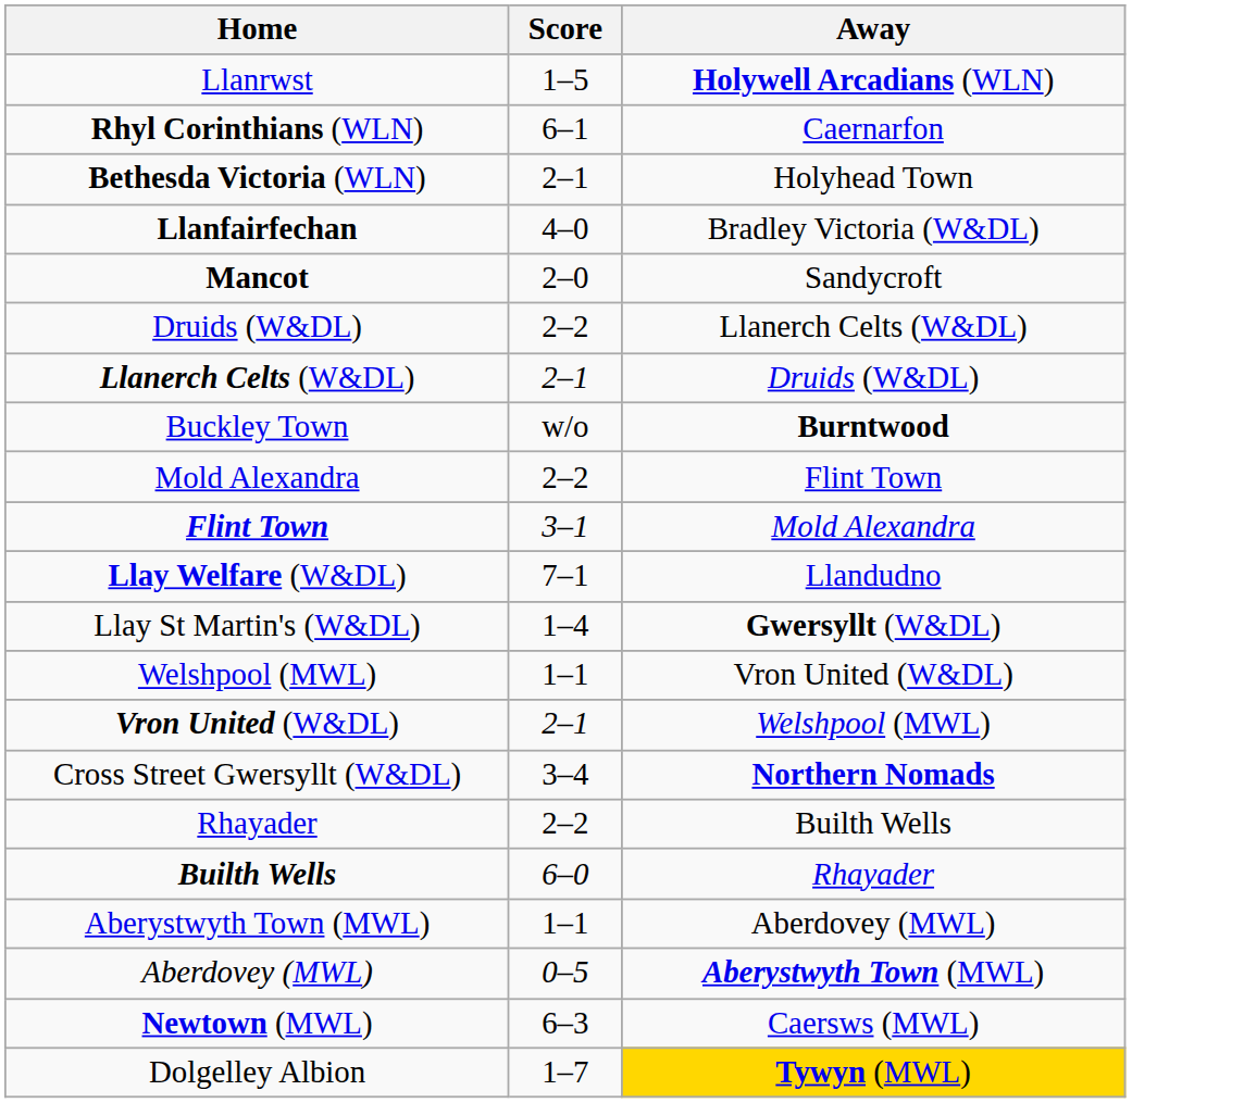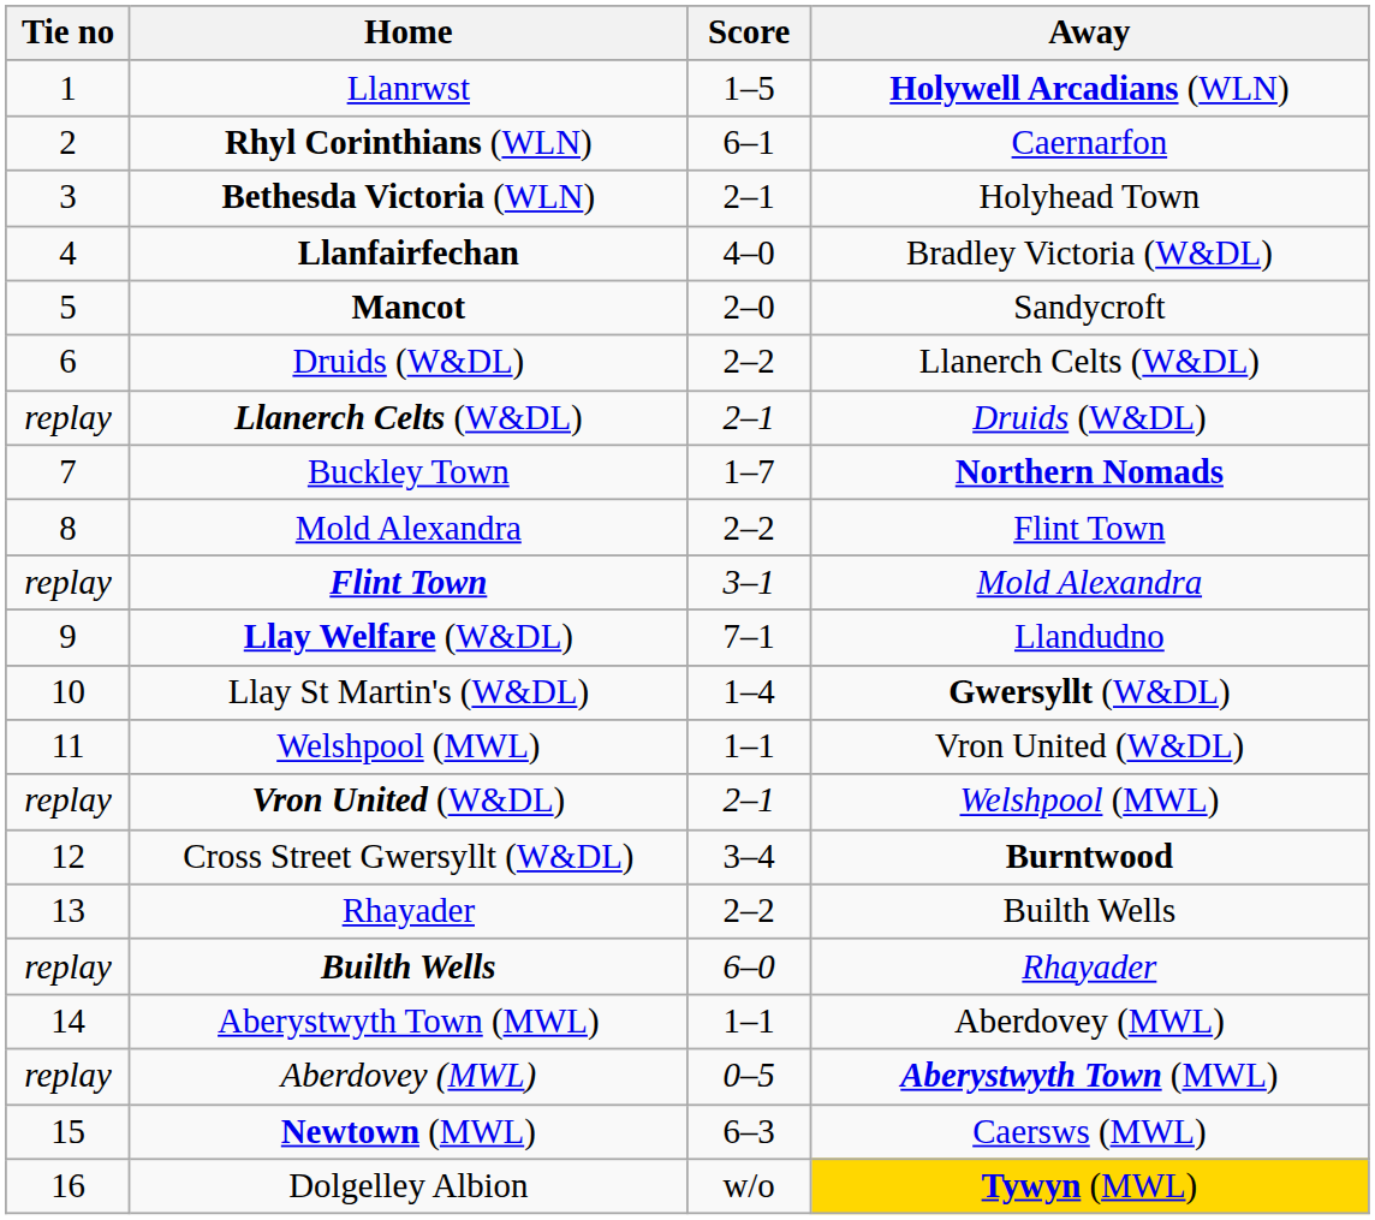 <table class="wikitable" style="text-align:center">
 <tr>
+<th width=50>Tie no</th>
 <th width=250>Home</th>
 <th width=50>Score</th>
 <th width=250>Away</th>
 </tr>
 <tr>
+<td>1</td>
 <td><a href='#'>Llanrwst</a></td>
 <td>1–5</td>
 <td><strong><a href='#'>Holywell Arcadians</a></strong> (<a href='#'>WLN</a>)</td>
 </tr>
 <tr>
+<td>2</td>
 <td><strong>Rhyl Corinthians</strong> (<a href='#'>WLN</a>)</td>
 <td>6–1</td>
 <td><a href='#'>Caernarfon</a></td>
 </tr>
 <tr>
+<td>3</td>
 <td><strong>Bethesda Victoria</strong> (<a href='#'>WLN</a>)</td>
 <td>2–1</td>
 <td>Holyhead Town</td>
 </tr>
 <tr>
+<td>4</td>
 <td><strong>Llanfairfechan</strong></td>
 <td>4–0</td>
 <td>Bradley Victoria (<a href='#'>W&DL</a>)</td>
 </tr>
 <tr>
+<td>5</td>
 <td><strong>Mancot</strong></td>
 <td>2–0</td>
 <td>Sandycroft</td>
 </tr>
 <tr>
+<td>6</td>
 <td><a href='#'>Druids</a> (<a href='#'>W&DL</a>)</td>
 <td>2–2</td>
 <td>Llanerch Celts (<a href='#'>W&DL</a>)</td>
 </tr>
 <tr>
+<td><em>replay</em></td>
 <td><strong><em>Llanerch Celts</em></strong> (<a href='#'>W&DL</a>)</td>
 <td><em>2–1</em></td>
 <td><em><a href='#'>Druids</a></em> (<a href='#'>W&DL</a>)</td>
 </tr>
 <tr>
+<td>7</td>
 <td><a href='#'>Buckley Town</a></td>
-<td>w/o</td>
-<td><strong>Burntwood</strong></td>
+<td>1–7</td>
+<td><strong><a href='#'>Northern Nomads</a></strong></td>
 </tr>
 <tr>
+<td>8</td>
 <td><a href='#'>Mold Alexandra</a></td>
 <td>2–2</td>
 <td><a href='#'>Flint Town</a></td>
 </tr>
 <tr>
+<td><em>replay</em></td>
 <td><strong><em><a href='#'>Flint Town</a></em></strong></td>
 <td><em>3–1</em></td>
 <td><em><a href='#'>Mold Alexandra</a></em></td>
 </tr>
 <tr>
+<td>9</td>
 <td><strong><a href='#'>Llay Welfare</a></strong> (<a href='#'>W&DL</a>)</td>
 <td>7–1</td>
 <td><a href='#'>Llandudno</a></td>
 </tr>
 <tr>
+<td>10</td>
 <td>Llay St Martin's (<a href='#'>W&DL</a>)</td>
 <td>1–4</td>
 <td><strong>Gwersyllt</strong> (<a href='#'>W&DL</a>)</td>
 </tr>
 <tr>
+<td>11</td>
 <td><a href='#'>Welshpool</a> (<a href='#'>MWL</a>)</td>
 <td>1–1</td>
 <td>Vron United (<a href='#'>W&DL</a>)</td>
 </tr>
 <tr>
+<td><em>replay</em></td>
 <td><strong><em>Vron United</em></strong> (<a href='#'>W&DL</a>)</td>
 <td><em>2–1</em></td>
 <td><em><a href='#'>Welshpool</a></em> (<a href='#'>MWL</a>)</td>
 </tr>
 <tr>
+<td>12</td>
 <td>Cross Street Gwersyllt (<a href='#'>W&DL</a>)</td>
 <td>3–4</td>
-<td><strong><a href='#'>Northern Nomads</a></strong></td>
+<td><strong>Burntwood</strong></td>
 </tr>
 <tr>
+<td>13</td>
 <td><a href='#'>Rhayader</a></td>
 <td>2–2</td>
 <td>Builth Wells</td>
 </tr>
 <tr>
+<td><em>replay</em></td>
 <td><strong><em>Builth Wells</em></strong></td>
 <td><em>6–0</em></td>
 <td><em><a href='#'>Rhayader</a></em></td>
 </tr>
 <tr>
+<td>14</td>
 <td><a href='#'>Aberystwyth Town</a> (<a href='#'>MWL</a>)</td>
 <td>1–1</td>
 <td>Aberdovey (<a href='#'>MWL</a>)</td>
 </tr>
 <tr>
+<td><em>replay</em></td>
 <td><em>Aberdovey (<a href='#'>MWL</a>)</em></td>
 <td><em>0–5</em></td>
 <td><strong><em><a href='#'>Aberystwyth Town</a></em></strong> (<a href='#'>MWL</a>)</td>
 </tr>
 <tr>
+<td>15</td>
 <td><strong><a href='#'>Newtown</a></strong> (<a href='#'>MWL</a>)</td>
 <td>6–3</td>
 <td><a href='#'>Caersws</a> (<a href='#'>MWL</a>)</td>
 </tr>
 <tr>
+<td>16</td>
 <td>Dolgelley Albion</td>
-<td>1–7</td>
+<td>w/o</td>
 <td style="background: gold;"><strong><a href='#'>Tywyn</a></strong> (<a href='#'>MWL</a>)</td>
 </tr>
 </table>
